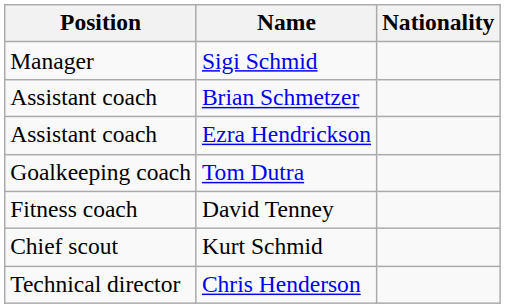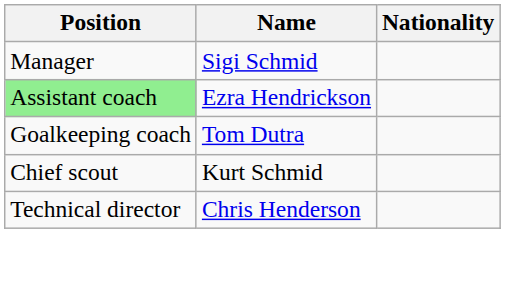 <table class="wikitable">
 <tr>
 <th>Position</th>
 <th>Name</th>
 <th>Nationality</th>
 </tr>
 <tr>
 <td>Manager</td>
 <td><a href='#'>Sigi Schmid</a></td>
 <td></td>
 </tr>
 <tr>
-<td>Assistant coach</td>
-<td><a href='#'>Brian Schmetzer</a></td>
-<td></td>
-</tr>
-<tr>
-<td>Assistant coach</td>
+<td style="background: lightgreen;">Assistant coach</td>
 <td><a href='#'>Ezra Hendrickson</a></td>
 <td></td>
 </tr>
 <tr>
 <td>Goalkeeping coach</td>
 <td><a href='#'>Tom Dutra</a></td>
-<td></td>
-</tr>
-<tr>
-<td>Fitness coach</td>
-<td>David Tenney</td>
 <td></td>
 </tr>
 <tr>
 <td>Chief scout</td>
 <td>Kurt Schmid</td>
 <td></td>
 </tr>
 <tr>
 <td>Technical director</td>
 <td><a href='#'>Chris Henderson</a></td>
 <td></td>
 </tr>
 </table>
